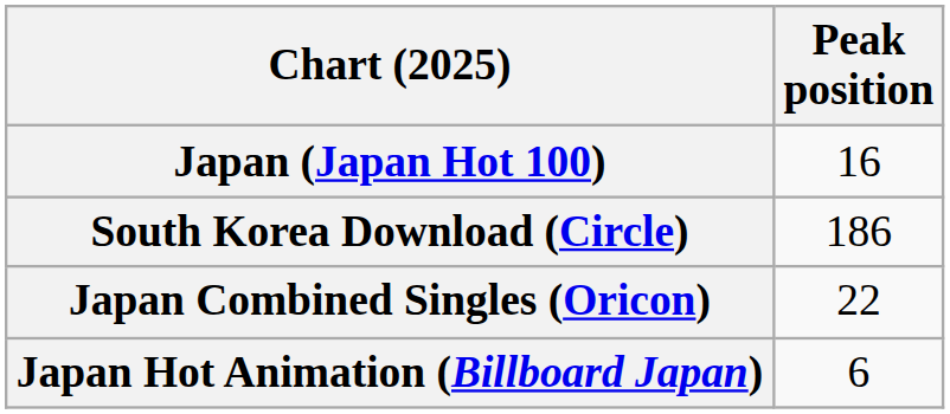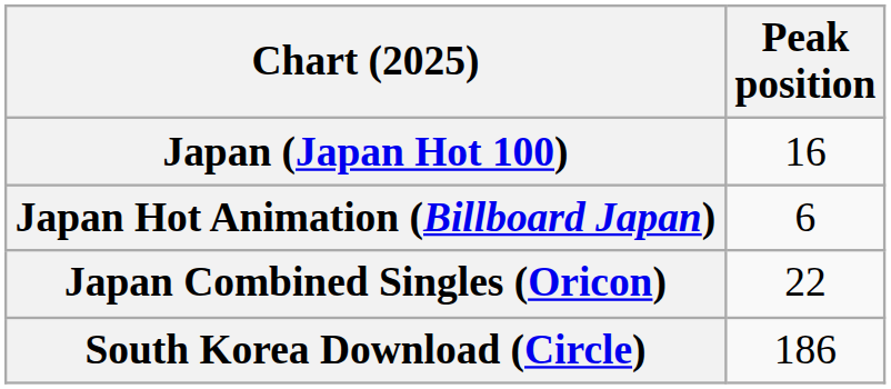 <table class="wikitable sortable plainrowheaders" style="text-align:center">
 <tr>
 <th scope="col">Chart (2025)</th>
 <th scope="col">Peak<br>position</th>
 </tr>
 <tr>
 <th scope="row">Japan (<a href='#'>Japan Hot 100</a>)</th>
 <td>16</td>
 </tr>
 <tr>
-<th scope="row">South Korea Download (<a href='#'>Circle</a>)</th>
-<td>186</td>
+<th scope="row">Japan Hot Animation (<em><a href='#'>Billboard Japan</a></em>)</th>
+<td>6</td>
 </tr>
 <tr>
 <th scope="row">Japan Combined Singles (<a href='#'>Oricon</a>)</th>
 <td>22</td>
 </tr>
 <tr>
-<th scope="row">Japan Hot Animation (<em><a href='#'>Billboard Japan</a></em>)</th>
-<td>6</td>
+<th scope="row">South Korea Download (<a href='#'>Circle</a>)</th>
+<td>186</td>
 </tr>
 </table>
